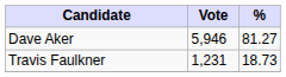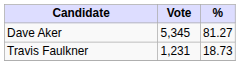 <table class="wikitable">
 <tr>
 <th style="background:#ddf; width:200px;">Candidate</th>
 <th style="background:#ddf; width:50px;">Vote</th>
 <th style="background:#ddf; width:30px;">%</th>
 </tr>
 <tr>
 <td>Dave Aker</td>
-<td>5,946</td>
+<td>5,345</td>
 <td>81.27</td>
 </tr>
 <tr>
 <td>Travis Faulkner</td>
 <td>1,231</td>
 <td>18.73</td>
 </tr>
 <tr>
 </tr>
 </table>
